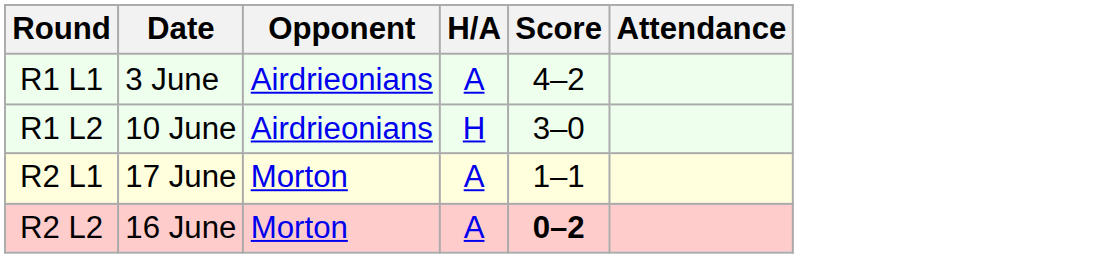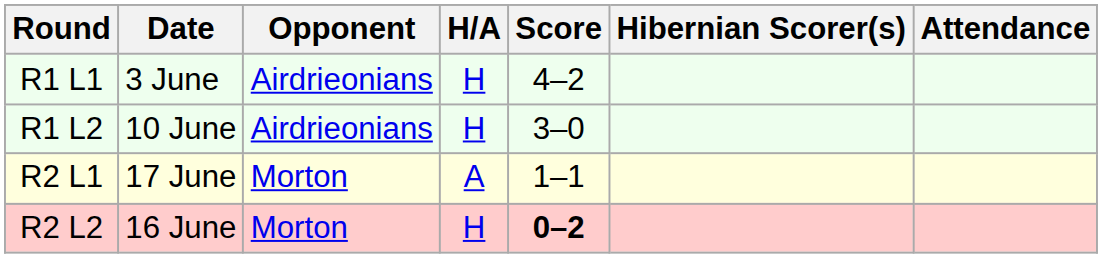 <table class="wikitable" style="text-align:center">
 <tr>
 <th>Round</th>
 <th>Date</th>
 <th>Opponent</th>
 <th>H/A</th>
 <th>Score</th>
+<th>Hibernian Scorer(s)</th>
 <th>Attendance</th>
 </tr>
 <tr bgcolor=#EEFFEE>
 <td>R1 L1</td>
 <td align=left>3 June</td>
 <td align=left><a href='#'>Airdrieonians</a></td>
-<td><a href='#'>A</a></td>
+<td><a href='#'>H</a></td>
 <td>4–2</td>
+<td align=left></td>
 <td></td>
 </tr>
 <tr bgcolor=#EEFFEE>
 <td>R1 L2</td>
 <td align=left>10 June</td>
 <td align=left><a href='#'>Airdrieonians</a></td>
 <td><a href='#'>H</a></td>
 <td>3–0</td>
+<td align=left></td>
 <td></td>
 </tr>
 <tr bgcolor=#FFFFDD>
 <td>R2 L1</td>
 <td align=left>17 June</td>
 <td align=left><a href='#'>Morton</a></td>
 <td><a href='#'>A</a></td>
 <td>1–1</td>
+<td align=left></td>
 <td></td>
 </tr>
 <tr bgcolor=#FFCCCC>
 <td>R2 L2</td>
 <td align=left>16 June</td>
 <td align=left><a href='#'>Morton</a></td>
-<td><a href='#'>A</a></td>
+<td><a href='#'>H</a></td>
 <td><strong>0–2</strong></td>
+<td align=left></td>
 <td></td>
 </tr>
 </table>
